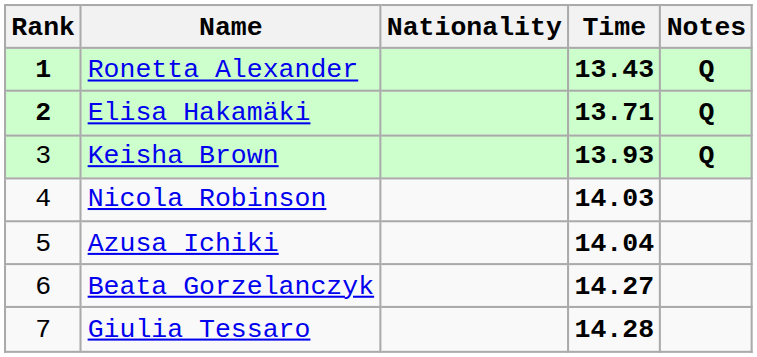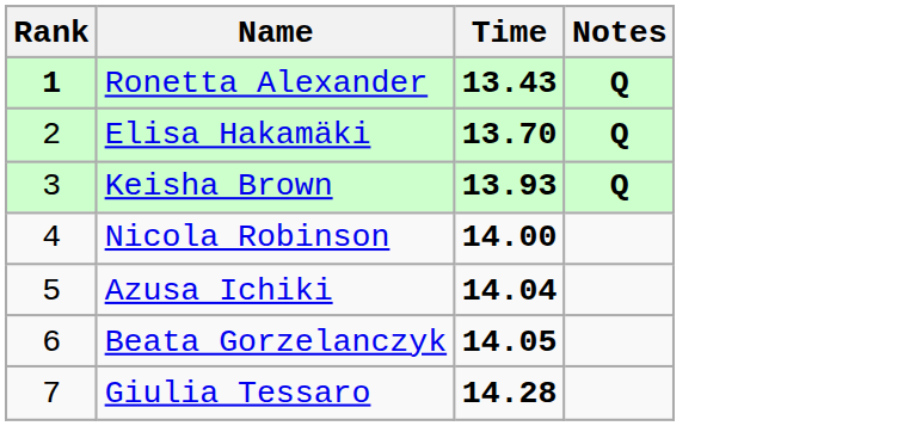 <table class="wikitable sortable" style="text-align:center">
 <tr>
 <th>Rank</th>
 <th>Name</th>
-<th>Nationality</th>
 <th>Time</th>
 <th>Notes</th>
 </tr>
 <tr bgcolor=ccffcc>
 <td><strong>1</strong></td>
 <td align=left><a href='#'>Ronetta Alexander</a></td>
-<td align=left></td>
 <td><strong>13.43</strong></td>
 <td><strong>Q</strong></td>
 </tr>
 <tr bgcolor=ccffcc>
-<td><strong>2</strong></td>
+<td>2</td>
 <td align=left><a href='#'>Elisa Hakamäki</a></td>
-<td align=left></td>
-<td><strong>13.71</strong></td>
+<td><strong>13.70</strong></td>
 <td><strong>Q</strong></td>
 </tr>
 <tr bgcolor=ccffcc>
 <td>3</td>
 <td align=left><a href='#'>Keisha Brown</a></td>
-<td align=left></td>
 <td><strong>13.93</strong></td>
 <td><strong>Q</strong></td>
 </tr>
 <tr>
 <td>4</td>
 <td align=left><a href='#'>Nicola Robinson</a></td>
-<td align=left></td>
-<td><strong>14.03</strong></td>
+<td><strong>14.00</strong></td>
 <td></td>
 </tr>
 <tr>
 <td>5</td>
 <td align=left><a href='#'>Azusa Ichiki</a></td>
-<td align=left></td>
 <td><strong>14.04</strong></td>
 <td></td>
 </tr>
 <tr>
 <td>6</td>
 <td align=left><a href='#'>Beata Gorzelanczyk</a></td>
-<td align=left></td>
-<td><strong>14.27</strong></td>
+<td><strong>14.05</strong></td>
 <td></td>
 </tr>
 <tr>
 <td>7</td>
 <td align=left><a href='#'>Giulia Tessaro</a></td>
-<td align=left></td>
 <td><strong>14.28</strong></td>
 <td></td>
 </tr>
 </table>
